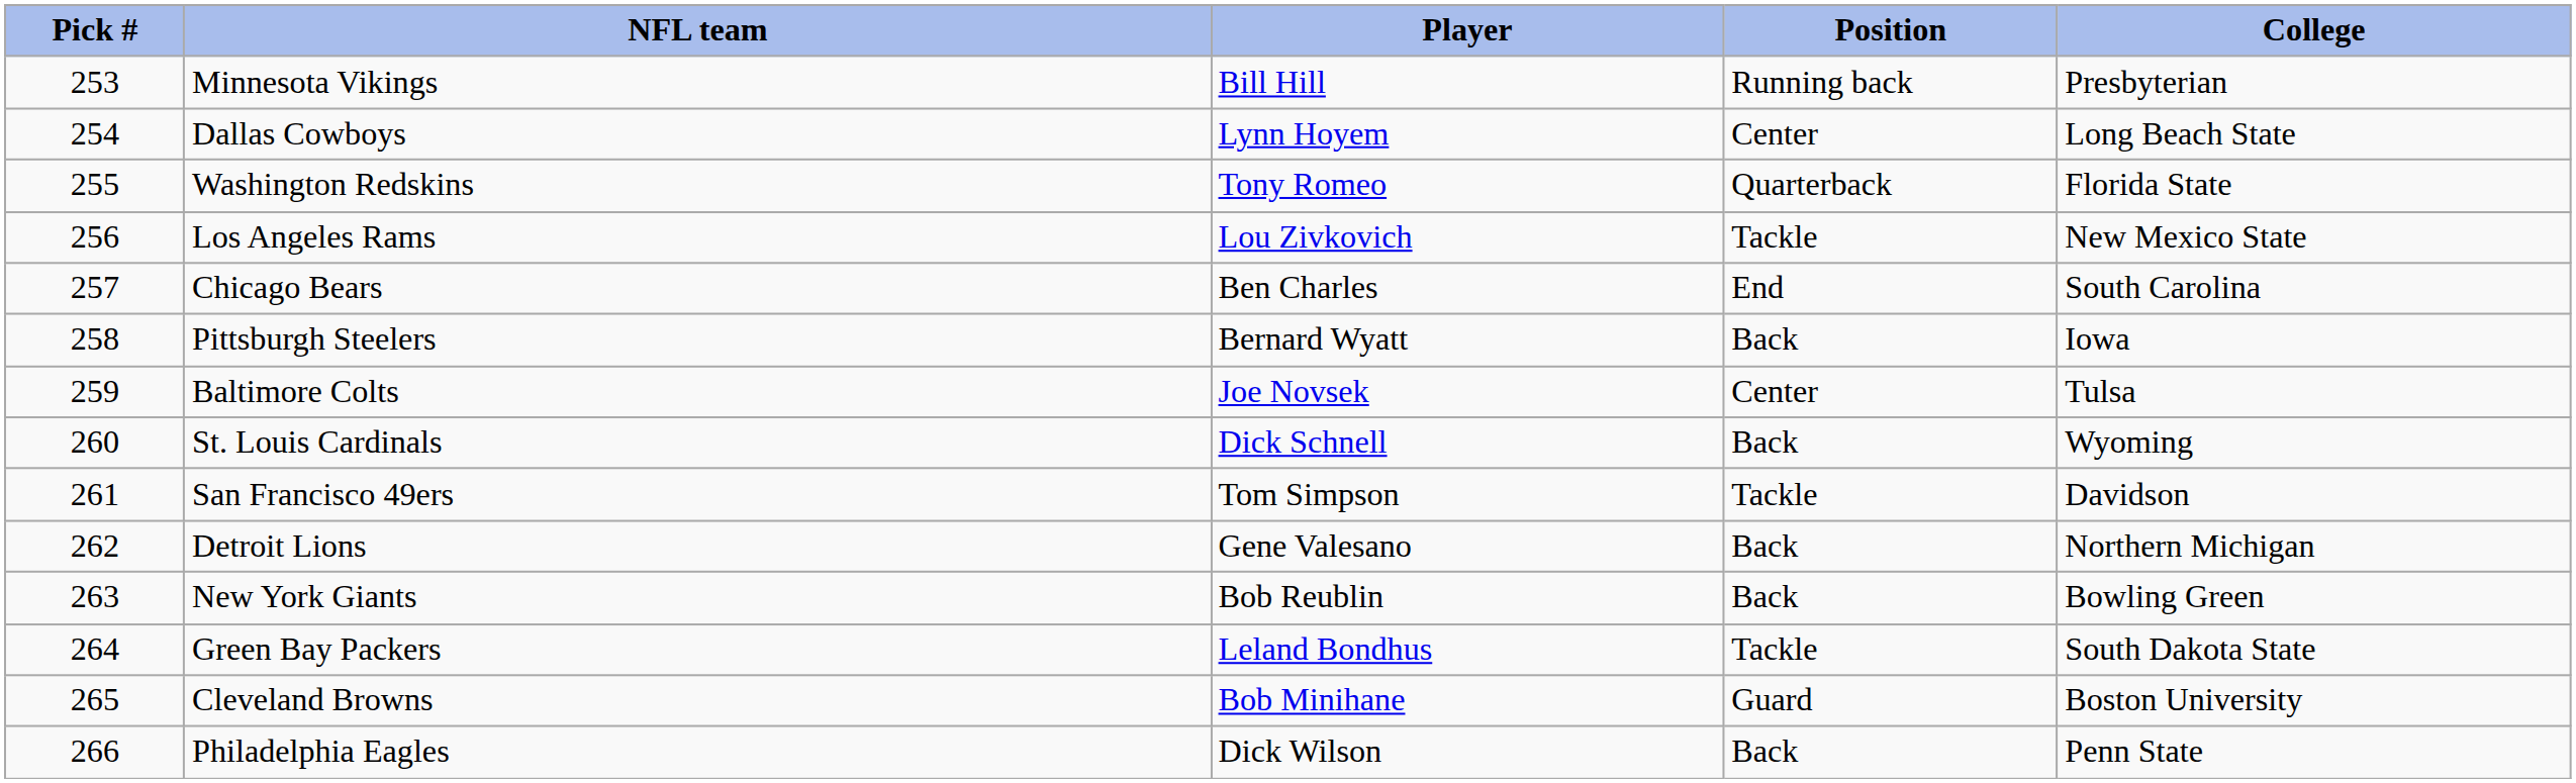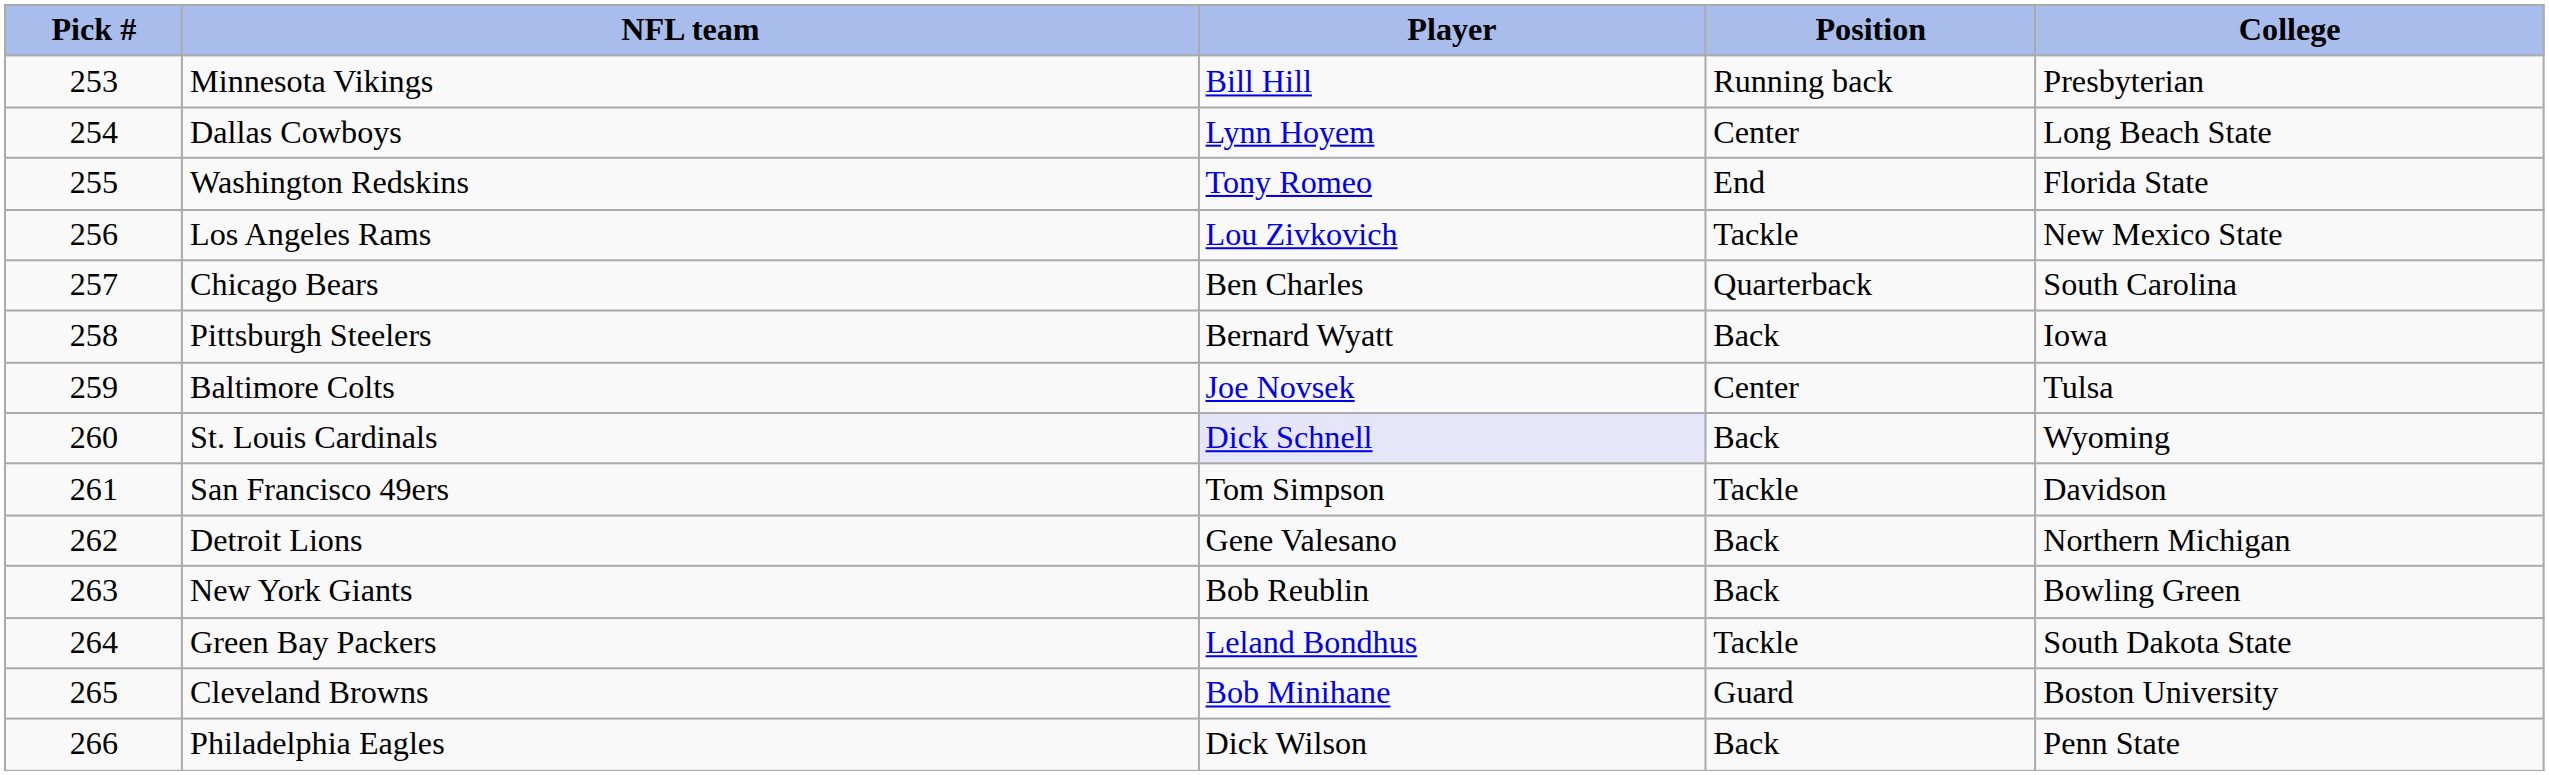 <table class="wikitable sortable sortable" style="width: 100%">
 <tr>
 <th style="background:#A8BDEC;" width=7%>Pick #</th>
 <th width=40% style="background:#A8BDEC;">NFL team</th>
 <th width=20% style="background:#A8BDEC;">Player</th>
 <th width=13% style="background:#A8BDEC;">Position</th>
 <th style="background:#A8BDEC;">College</th>
 </tr>
 <tr>
 <td align=center>253</td>
 <td>Minnesota Vikings</td>
 <td><a href='#'>Bill Hill</a></td>
 <td>Running back</td>
 <td>Presbyterian</td>
 </tr>
 <tr>
 <td align=center>254</td>
 <td>Dallas Cowboys</td>
 <td><a href='#'>Lynn Hoyem</a></td>
 <td>Center</td>
 <td>Long Beach State</td>
 </tr>
 <tr>
 <td align=center>255</td>
 <td>Washington Redskins</td>
 <td><a href='#'>Tony Romeo</a></td>
-<td>Quarterback</td>
+<td>End</td>
 <td>Florida State</td>
 </tr>
 <tr>
 <td align=center>256</td>
 <td>Los Angeles Rams</td>
 <td><a href='#'>Lou Zivkovich</a></td>
 <td>Tackle</td>
 <td>New Mexico State</td>
 </tr>
 <tr>
 <td align=center>257</td>
 <td>Chicago Bears</td>
 <td>Ben Charles</td>
-<td>End</td>
+<td>Quarterback</td>
 <td>South Carolina</td>
 </tr>
 <tr>
 <td align=center>258</td>
 <td>Pittsburgh Steelers</td>
 <td>Bernard Wyatt</td>
 <td>Back</td>
 <td>Iowa</td>
 </tr>
 <tr>
 <td align=center>259</td>
 <td>Baltimore Colts</td>
 <td><a href='#'>Joe Novsek</a></td>
 <td>Center</td>
 <td>Tulsa</td>
 </tr>
 <tr>
 <td align=center>260</td>
 <td>St. Louis Cardinals</td>
-<td><a href='#'>Dick Schnell</a></td>
+<td style="background: lavender;"><a href='#'>Dick Schnell</a></td>
 <td>Back</td>
 <td>Wyoming</td>
 </tr>
 <tr>
 <td align=center>261</td>
 <td>San Francisco 49ers</td>
 <td>Tom Simpson</td>
 <td>Tackle</td>
 <td>Davidson</td>
 </tr>
 <tr>
 <td align=center>262</td>
 <td>Detroit Lions</td>
 <td>Gene Valesano</td>
 <td>Back</td>
 <td>Northern Michigan</td>
 </tr>
 <tr>
 <td align=center>263</td>
 <td>New York Giants</td>
 <td>Bob Reublin</td>
 <td>Back</td>
 <td>Bowling Green</td>
 </tr>
 <tr>
 <td align=center>264</td>
 <td>Green Bay Packers</td>
 <td><a href='#'>Leland Bondhus</a></td>
 <td>Tackle</td>
 <td>South Dakota State</td>
 </tr>
 <tr>
 <td align=center>265</td>
 <td>Cleveland Browns</td>
 <td><a href='#'>Bob Minihane</a></td>
 <td>Guard</td>
 <td>Boston University</td>
 </tr>
 <tr>
 <td align=center>266</td>
 <td>Philadelphia Eagles</td>
 <td>Dick Wilson</td>
 <td>Back</td>
 <td>Penn State</td>
 </tr>
 </table>
